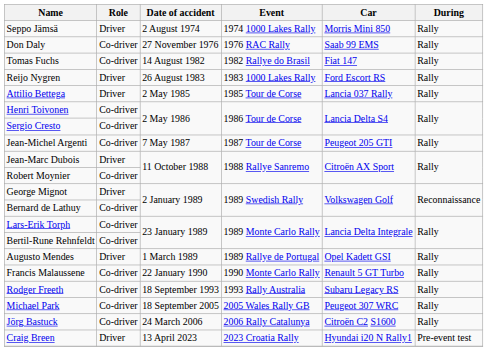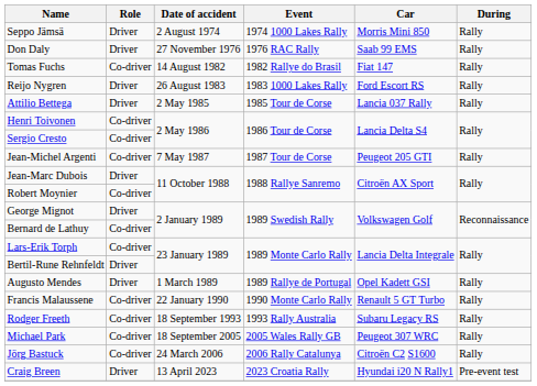 <table class="wikitable" style="text-align:left; font-size:95%">
 <tr>
 <th>Name</th>
 <th>Role</th>
 <th>Date of accident</th>
 <th>Event</th>
 <th>Car</th>
 <th>During</th>
 </tr>
 <tr>
 <td> Seppo Jämsä</td>
 <td>Driver</td>
 <td>2 August 1974</td>
 <td>1974 <a href='#'>1000 Lakes Rally</a></td>
 <td><a href='#'>Morris Mini 850</a></td>
 <td>Rally</td>
 </tr>
 <tr>
 <td> Don Daly</td>
-<td>Co-driver</td>
+<td>Driver</td>
 <td>27 November 1976</td>
 <td>1976 <a href='#'>RAC Rally</a></td>
 <td><a href='#'>Saab 99 EMS</a></td>
 <td>Rally</td>
 </tr>
 <tr>
 <td> Tomas Fuchs</td>
 <td>Co-driver</td>
 <td>14 August 1982</td>
 <td>1982 <a href='#'>Rallye do Brasil</a></td>
 <td><a href='#'>Fiat 147</a></td>
 <td>Rally</td>
 </tr>
 <tr>
 <td> Reijo Nygren</td>
 <td>Driver</td>
 <td>26 August 1983</td>
 <td>1983 <a href='#'>1000 Lakes Rally</a></td>
 <td><a href='#'>Ford Escort RS</a></td>
 <td>Rally</td>
 </tr>
 <tr>
 <td> <a href='#'>Attilio Bettega</a></td>
 <td>Driver</td>
 <td>2 May 1985</td>
 <td>1985 <a href='#'>Tour de Corse</a></td>
 <td><a href='#'>Lancia 037 Rally</a></td>
 <td>Rally</td>
 </tr>
 <tr>
 <td> <a href='#'>Henri Toivonen</a></td>
 <td>Co-driver</td>
 <td rowspan="2">2 May 1986</td>
 <td rowspan="2">1986 <a href='#'>Tour de Corse</a></td>
 <td rowspan="2"><a href='#'>Lancia Delta S4</a></td>
 <td rowspan="2">Rally</td>
 </tr>
 <tr>
 <td> <a href='#'>Sergio Cresto</a></td>
 <td>Co-driver</td>
 </tr>
 <tr>
 <td> Jean-Michel Argenti</td>
 <td>Co-driver</td>
 <td>7 May 1987</td>
 <td>1987 <a href='#'>Tour de Corse</a></td>
 <td><a href='#'>Peugeot 205 GTI</a></td>
 <td>Rally</td>
 </tr>
 <tr>
 <td> Jean-Marc Dubois</td>
 <td>Driver</td>
 <td rowspan="2">11 October 1988</td>
 <td rowspan="2">1988 <a href='#'>Rallye Sanremo</a></td>
 <td rowspan="2"><a href='#'>Citroën AX Sport</a></td>
 <td rowspan="2">Rally</td>
 </tr>
 <tr>
 <td> Robert Moynier</td>
 <td>Co-driver</td>
 </tr>
 <tr>
 <td> George Mignot</td>
 <td>Driver</td>
 <td rowspan="2">2 January 1989</td>
 <td rowspan="2">1989 <a href='#'>Swedish Rally</a></td>
 <td rowspan="2"><a href='#'>Volkswagen Golf</a></td>
 <td rowspan="2">Reconnaissance</td>
 </tr>
 <tr>
 <td> Bernard de Lathuy</td>
 <td>Co-driver</td>
 </tr>
 <tr>
 <td> <a href='#'>Lars-Erik Torph</a></td>
 <td>Co-driver</td>
 <td rowspan="2">23 January 1989</td>
 <td rowspan="2">1989 <a href='#'>Monte Carlo Rally</a></td>
 <td rowspan="2"><a href='#'>Lancia Delta Integrale</a></td>
 <td rowspan="2">Rally</td>
 </tr>
 <tr>
 <td> Bertil-Rune Rehnfeldt</td>
-<td>Co-driver</td>
+<td>Driver</td>
 </tr>
 <tr>
 <td> Augusto Mendes</td>
 <td>Driver</td>
 <td>1 March 1989</td>
 <td>1989 <a href='#'>Rallye de Portugal</a></td>
 <td><a href='#'>Opel Kadett GSI</a></td>
 <td>Rally</td>
 </tr>
 <tr>
 <td> Francis Malaussene</td>
 <td>Co-driver</td>
 <td>22 January 1990</td>
 <td>1990 <a href='#'>Monte Carlo Rally</a></td>
 <td><a href='#'>Renault 5 GT Turbo</a></td>
 <td>Rally</td>
 </tr>
 <tr>
 <td> <a href='#'>Rodger Freeth</a></td>
 <td>Co-driver</td>
 <td>18 September 1993</td>
 <td>1993 <a href='#'>Rally Australia</a></td>
 <td><a href='#'>Subaru Legacy RS</a></td>
 <td>Rally</td>
 </tr>
 <tr>
 <td> <a href='#'>Michael Park</a></td>
 <td>Co-driver</td>
 <td>18 September 2005</td>
 <td><a href='#'>2005 Wales Rally GB</a></td>
 <td><a href='#'>Peugeot 307 WRC</a></td>
 <td>Rally</td>
 </tr>
 <tr>
 <td> <a href='#'>Jörg Bastuck</a></td>
 <td>Co-driver</td>
 <td>24 March 2006</td>
 <td><a href='#'>2006 Rally Catalunya</a></td>
 <td><a href='#'>Citroën C2</a> <a href='#'>S1600</a></td>
 <td>Rally</td>
 </tr>
 <tr>
 <td> <a href='#'>Craig Breen</a></td>
 <td>Driver</td>
 <td>13 April 2023</td>
 <td><a href='#'>2023 Croatia Rally</a></td>
 <td><a href='#'>Hyundai i20 N Rally1</a></td>
 <td>Pre-event test</td>
 </tr>
 <tr>
 </tr>
 </table>
